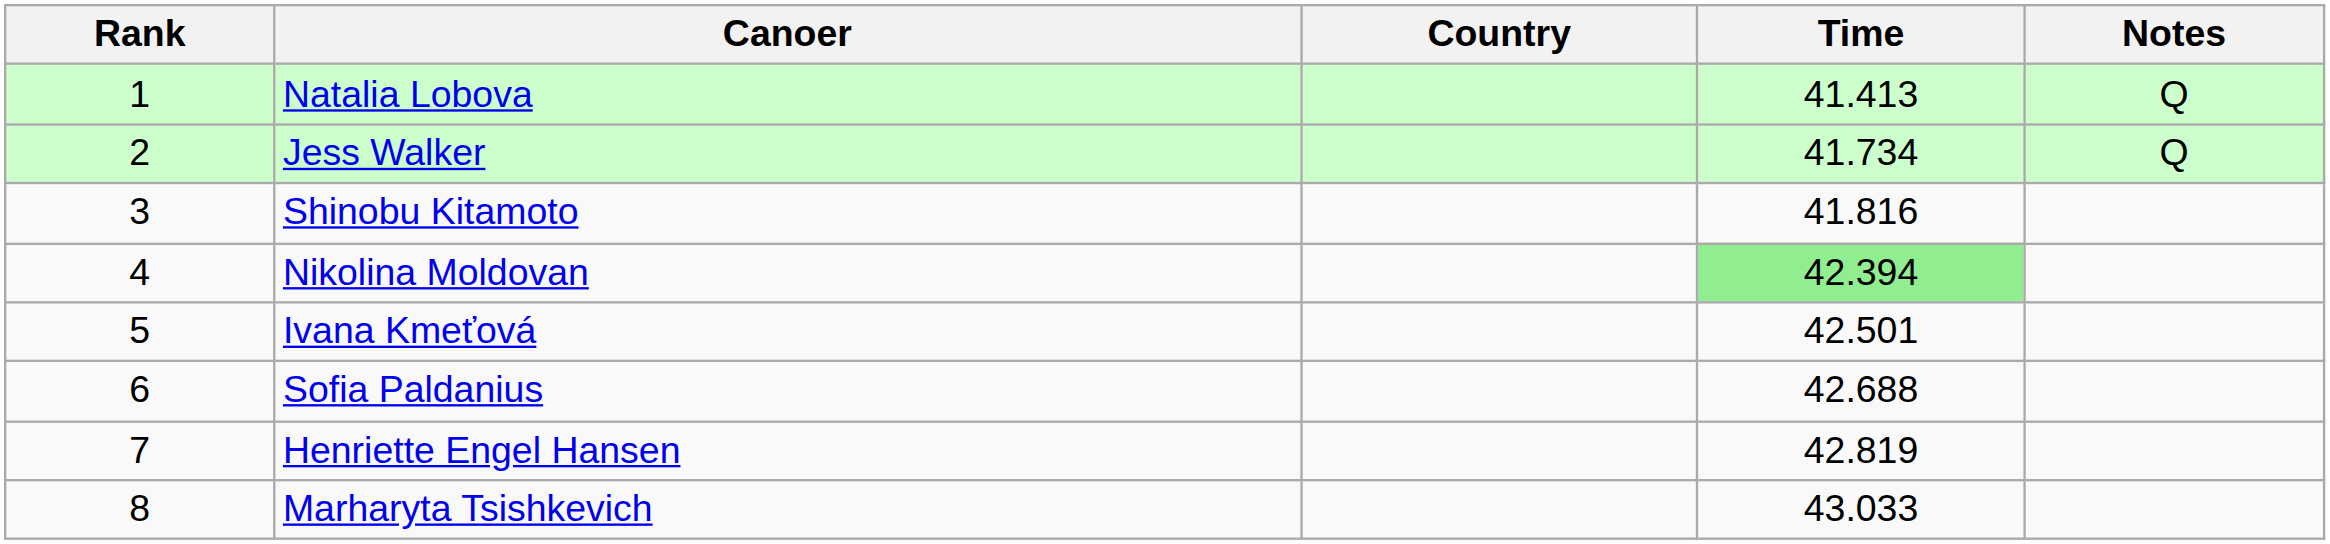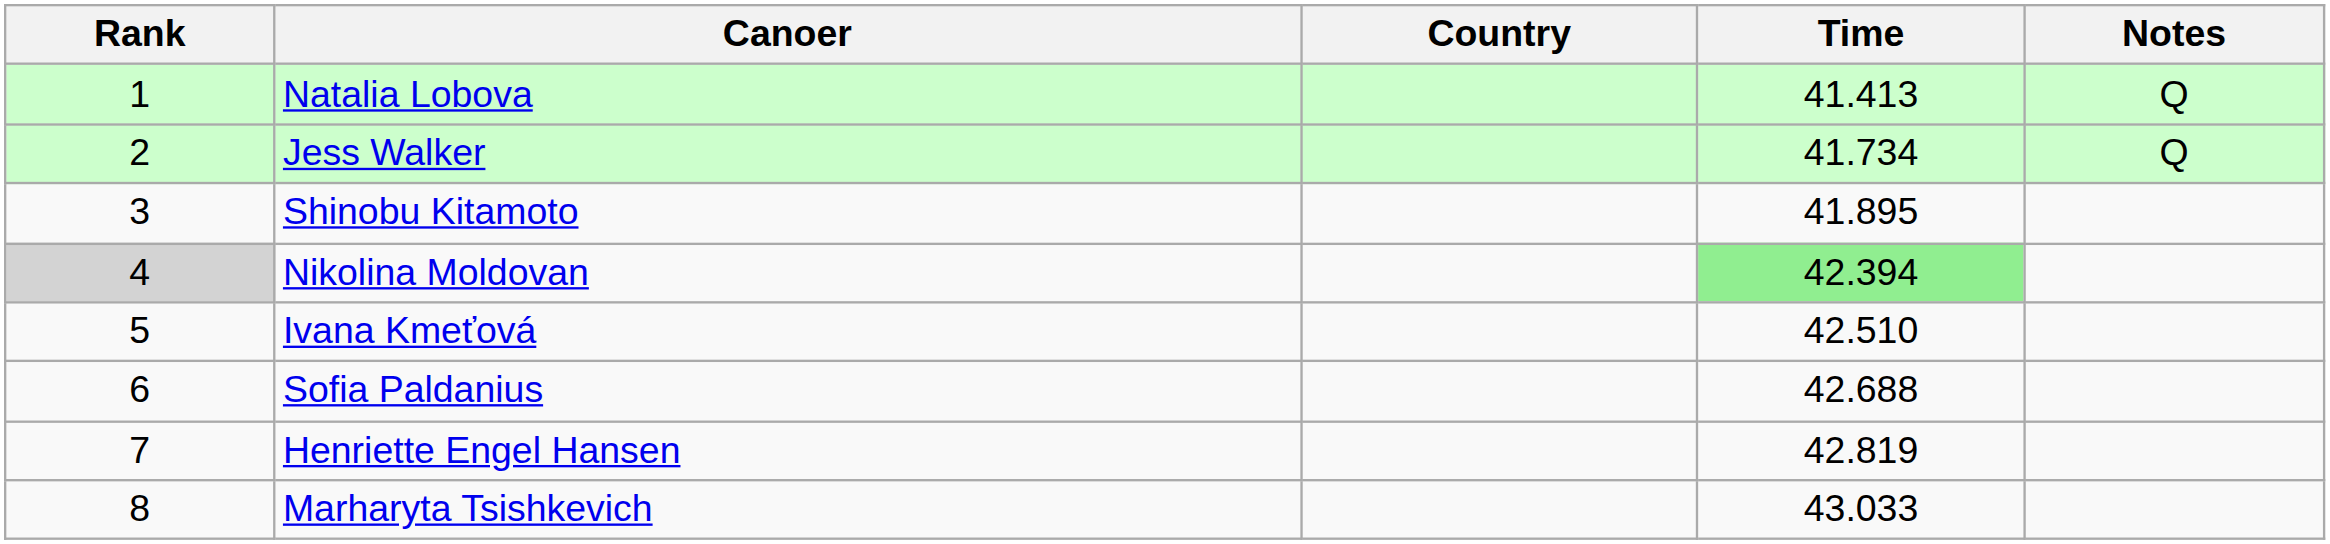 <table class="wikitable" width=50% style="text-align:center;">
 <tr>
 <th>Rank</th>
 <th>Canoer</th>
 <th>Country</th>
 <th>Time</th>
 <th>Notes</th>
 </tr>
 <tr bgcolor=ccffcc>
 <td>1</td>
 <td align="left"><a href='#'>Natalia Lobova</a></td>
 <td align="left"></td>
 <td>41.413</td>
 <td>Q</td>
 </tr>
 <tr bgcolor=ccffcc>
 <td>2</td>
 <td align="left"><a href='#'>Jess Walker</a></td>
 <td align="left"></td>
 <td>41.734</td>
 <td>Q</td>
 </tr>
 <tr>
 <td>3</td>
 <td align="left"><a href='#'>Shinobu Kitamoto</a></td>
 <td align="left"></td>
-<td>41.816</td>
+<td>41.895</td>
 <td></td>
 </tr>
 <tr>
-<td>4</td>
+<td style="background: lightgrey;">4</td>
 <td align="left"><a href='#'>Nikolina Moldovan</a></td>
 <td align="left"></td>
 <td style="background: lightgreen;">42.394</td>
 <td></td>
 </tr>
 <tr>
 <td>5</td>
 <td align="left"><a href='#'>Ivana Kmeťová</a></td>
 <td align="left"></td>
-<td>42.501</td>
+<td>42.510</td>
 <td></td>
 </tr>
 <tr>
 <td>6</td>
 <td align="left"><a href='#'>Sofia Paldanius</a></td>
 <td align="left"></td>
 <td>42.688</td>
 <td></td>
 </tr>
 <tr>
 <td>7</td>
 <td align="left"><a href='#'>Henriette Engel Hansen</a></td>
 <td align="left"></td>
 <td>42.819</td>
 <td></td>
 </tr>
 <tr>
 <td>8</td>
 <td align="left"><a href='#'>Marharyta Tsishkevich</a></td>
 <td align="left"></td>
 <td>43.033</td>
 <td></td>
 </tr>
 </table>
